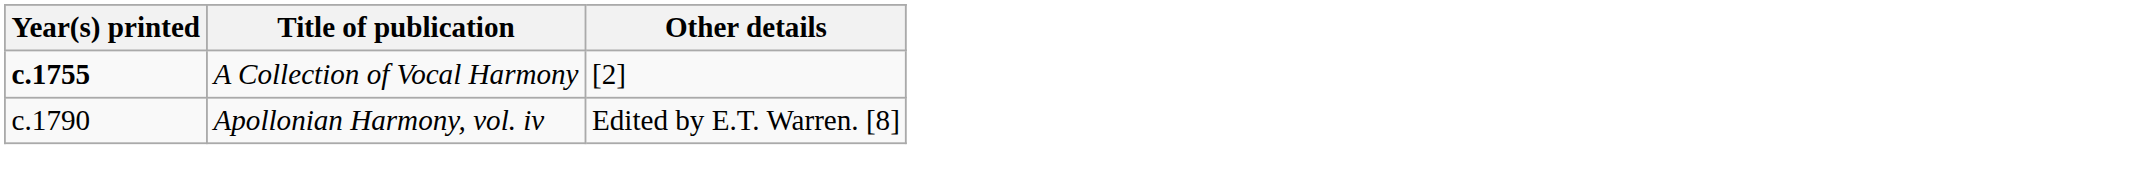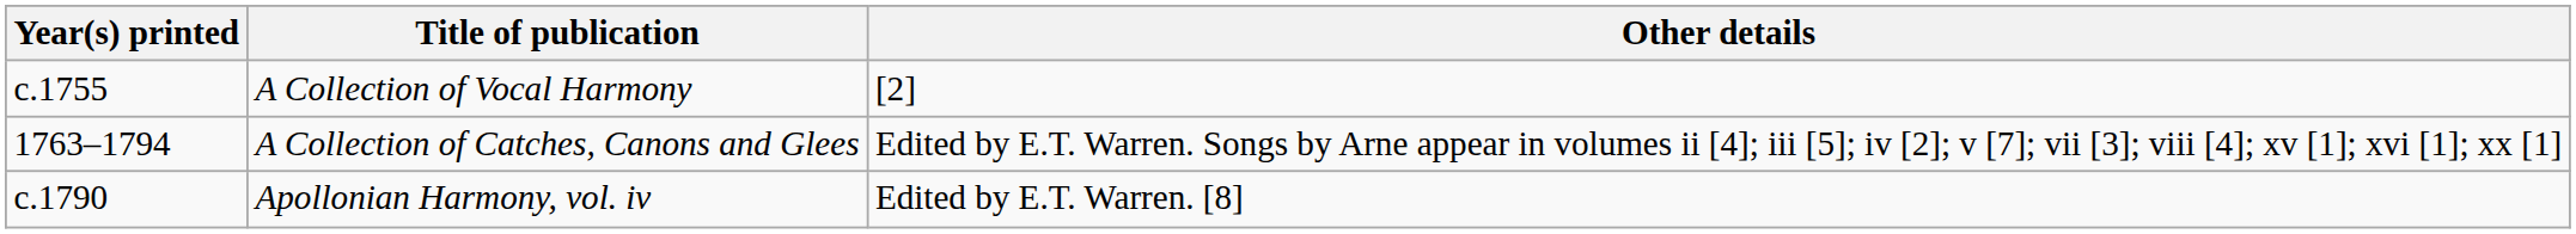 <table class="wikitable">
 <tr>
 <th>Year(s) printed</th>
 <th>Title of publication</th>
 <th>Other details</th>
 </tr>
 <tr>
-<td><strong>c.1755</strong></td>
+<td>c.1755</td>
 <td><em>A Collection of Vocal Harmony</em></td>
 <td>[2]</td>
+</tr>
+<tr>
+<td>1763–1794</td>
+<td><em>A Collection of Catches, Canons and Glees</em></td>
+<td>Edited by E.T. Warren. Songs by Arne appear in volumes ii [4]; iii [5]; iv [2]; v [7]; vii [3]; viii [4]; xv [1]; xvi [1]; xx [1]</td>
 </tr>
 <tr>
 <td>c.1790</td>
 <td><em>Apollonian Harmony, vol. iv</em></td>
 <td>Edited by E.T. Warren. [8]</td>
 </tr>
 </table>
